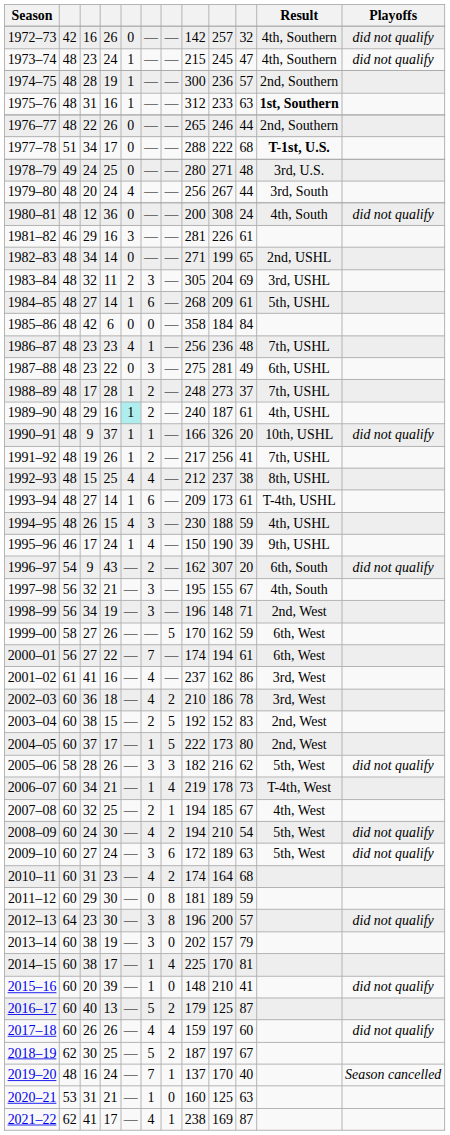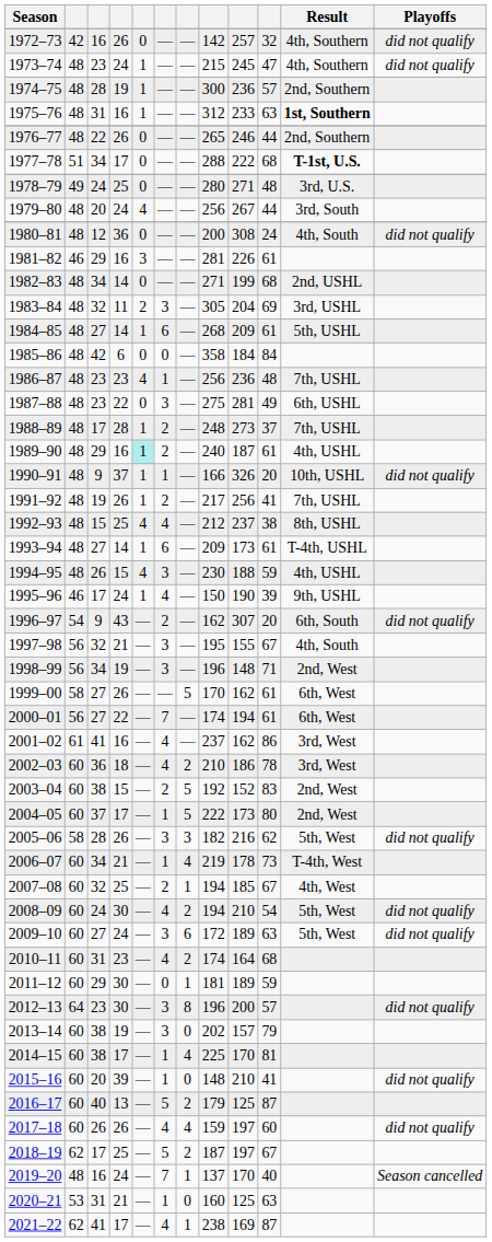 <table class="wikitable" style="text-align:center">
 <tr>
 <th>Season</th>
 <th></th>
 <th></th>
 <th></th>
 <th></th>
 <th></th>
 <th></th>
 <th></th>
 <th></th>
 <th></th>
 <th>Result</th>
 <th>Playoffs</th>
 </tr>
 <tr>
 </tr>
 <tr bgcolor="#eeeeee">
 <td>1972–73</td>
 <td>42</td>
 <td>16</td>
 <td>26</td>
 <td>0</td>
 <td>—</td>
 <td>—</td>
 <td>142</td>
 <td>257</td>
 <td>32</td>
 <td>4th, Southern</td>
 <td><em>did not qualify</em></td>
 </tr>
 <tr>
 <td>1973–74</td>
 <td>48</td>
 <td>23</td>
 <td>24</td>
 <td>1</td>
 <td>—</td>
 <td>—</td>
 <td>215</td>
 <td>245</td>
 <td>47</td>
 <td>4th, Southern</td>
 <td><em>did not qualify</em></td>
 </tr>
 <tr>
 </tr>
 <tr bgcolor="#eeeeee">
 <td>1974–75</td>
 <td>48</td>
 <td>28</td>
 <td>19</td>
 <td>1</td>
 <td>—</td>
 <td>—</td>
 <td>300</td>
 <td>236</td>
 <td>57</td>
 <td>2nd, Southern</td>
 <td></td>
 </tr>
 <tr>
 <td>1975–76</td>
 <td>48</td>
 <td>31</td>
 <td>16</td>
 <td>1</td>
 <td>—</td>
 <td>—</td>
 <td>312</td>
 <td>233</td>
 <td>63</td>
 <td><strong>1st, Southern</strong></td>
 <td></td>
 </tr>
 <tr>
 </tr>
 <tr bgcolor="#eeeeee">
 <td>1976–77</td>
 <td>48</td>
 <td>22</td>
 <td>26</td>
 <td>0</td>
 <td>—</td>
 <td>—</td>
 <td>265</td>
 <td>246</td>
 <td>44</td>
 <td>2nd, Southern</td>
 <td></td>
 </tr>
 <tr>
 <td>1977–78</td>
 <td>51</td>
 <td>34</td>
 <td>17</td>
 <td>0</td>
 <td>—</td>
 <td>—</td>
 <td>288</td>
 <td>222</td>
 <td>68</td>
 <td><strong>T-1st, U.S.</strong></td>
 <td></td>
 </tr>
 <tr>
 </tr>
 <tr bgcolor="#eeeeee">
 <td>1978–79</td>
 <td>49</td>
 <td>24</td>
 <td>25</td>
 <td>0</td>
 <td>—</td>
 <td>—</td>
 <td>280</td>
 <td>271</td>
 <td>48</td>
 <td>3rd, U.S.</td>
 <td></td>
 </tr>
 <tr>
 <td>1979–80</td>
 <td>48</td>
 <td>20</td>
 <td>24</td>
 <td>4</td>
 <td>—</td>
 <td>—</td>
 <td>256</td>
 <td>267</td>
 <td>44</td>
 <td>3rd, South</td>
 <td></td>
 </tr>
 <tr>
 </tr>
 <tr bgcolor="#eeeeee">
 <td>1980–81</td>
 <td>48</td>
 <td>12</td>
 <td>36</td>
 <td>0</td>
 <td>—</td>
 <td>—</td>
 <td>200</td>
 <td>308</td>
 <td>24</td>
 <td>4th, South</td>
 <td><em>did not qualify</em></td>
 </tr>
 <tr>
 <td>1981–82</td>
 <td>46</td>
 <td>29</td>
 <td>16</td>
 <td>3</td>
 <td>—</td>
 <td>—</td>
 <td>281</td>
 <td>226</td>
 <td>61</td>
 <td></td>
 <td></td>
 </tr>
 <tr bgcolor="#eeeeee">
 <td>1982–83</td>
 <td>48</td>
 <td>34</td>
 <td>14</td>
 <td>0</td>
 <td>—</td>
 <td>—</td>
 <td>271</td>
 <td>199</td>
-<td>65</td>
+<td>68</td>
 <td>2nd, USHL</td>
 <td></td>
 </tr>
 <tr>
 <td>1983–84</td>
 <td>48</td>
 <td>32</td>
 <td>11</td>
 <td>2</td>
 <td>3</td>
 <td>—</td>
 <td>305</td>
 <td>204</td>
 <td>69</td>
 <td>3rd, USHL</td>
 <td></td>
 </tr>
 <tr bgcolor="#eeeeee">
 <td>1984–85</td>
 <td>48</td>
 <td>27</td>
 <td>14</td>
 <td>1</td>
 <td>6</td>
 <td>—</td>
 <td>268</td>
 <td>209</td>
 <td>61</td>
 <td>5th, USHL</td>
 <td></td>
 </tr>
 <tr>
 <td>1985–86</td>
 <td>48</td>
 <td>42</td>
 <td>6</td>
 <td>0</td>
 <td>0</td>
 <td>—</td>
 <td>358</td>
 <td>184</td>
 <td>84</td>
 <td></td>
 <td></td>
 </tr>
 <tr bgcolor="#eeeeee">
 <td>1986–87</td>
 <td>48</td>
 <td>23</td>
 <td>23</td>
 <td>4</td>
 <td>1</td>
 <td>—</td>
 <td>256</td>
 <td>236</td>
 <td>48</td>
 <td>7th, USHL</td>
 <td></td>
 </tr>
 <tr>
 <td>1987–88</td>
 <td>48</td>
 <td>23</td>
 <td>22</td>
 <td>0</td>
 <td>3</td>
 <td>—</td>
 <td>275</td>
 <td>281</td>
 <td>49</td>
 <td>6th, USHL</td>
 <td></td>
 </tr>
 <tr bgcolor="#eeeeee">
 <td>1988–89</td>
 <td>48</td>
 <td>17</td>
 <td>28</td>
 <td>1</td>
 <td>2</td>
 <td>—</td>
 <td>248</td>
 <td>273</td>
 <td>37</td>
 <td>7th, USHL</td>
 <td></td>
 </tr>
 <tr>
 <td>1989–90</td>
 <td>48</td>
 <td>29</td>
 <td>16</td>
 <td style="background: paleturquoise;">1</td>
 <td>2</td>
 <td>—</td>
 <td>240</td>
 <td>187</td>
 <td>61</td>
 <td>4th, USHL</td>
 <td></td>
 </tr>
 <tr bgcolor="#eeeeee">
 <td>1990–91</td>
 <td>48</td>
 <td>9</td>
 <td>37</td>
 <td>1</td>
 <td>1</td>
 <td>—</td>
 <td>166</td>
 <td>326</td>
 <td>20</td>
 <td>10th, USHL</td>
 <td><em>did not qualify</em></td>
 </tr>
 <tr>
 <td>1991–92</td>
 <td>48</td>
 <td>19</td>
 <td>26</td>
 <td>1</td>
 <td>2</td>
 <td>—</td>
 <td>217</td>
 <td>256</td>
 <td>41</td>
 <td>7th, USHL</td>
 <td></td>
 </tr>
 <tr bgcolor="#eeeeee">
 <td>1992–93</td>
 <td>48</td>
 <td>15</td>
 <td>25</td>
 <td>4</td>
 <td>4</td>
 <td>—</td>
 <td>212</td>
 <td>237</td>
 <td>38</td>
 <td>8th, USHL</td>
 <td></td>
 </tr>
 <tr>
 <td>1993–94</td>
 <td>48</td>
 <td>27</td>
 <td>14</td>
 <td>1</td>
 <td>6</td>
 <td>—</td>
 <td>209</td>
 <td>173</td>
 <td>61</td>
 <td>T-4th, USHL</td>
 <td></td>
 </tr>
 <tr bgcolor="#eeeeee">
 <td>1994–95</td>
 <td>48</td>
 <td>26</td>
 <td>15</td>
 <td>4</td>
 <td>3</td>
 <td>—</td>
 <td>230</td>
 <td>188</td>
 <td>59</td>
 <td>4th, USHL</td>
 <td></td>
 </tr>
 <tr>
 <td>1995–96</td>
 <td>46</td>
 <td>17</td>
 <td>24</td>
 <td>1</td>
 <td>4</td>
 <td>—</td>
 <td>150</td>
 <td>190</td>
 <td>39</td>
 <td>9th, USHL</td>
 <td></td>
 </tr>
 <tr bgcolor="#eeeeee">
 <td>1996–97</td>
 <td>54</td>
 <td>9</td>
 <td>43</td>
 <td>—</td>
 <td>2</td>
 <td>—</td>
 <td>162</td>
 <td>307</td>
 <td>20</td>
 <td>6th, South</td>
 <td><em>did not qualify</em></td>
 </tr>
 <tr>
 <td>1997–98</td>
 <td>56</td>
 <td>32</td>
 <td>21</td>
 <td>—</td>
 <td>3</td>
 <td>—</td>
 <td>195</td>
 <td>155</td>
 <td>67</td>
 <td>4th, South</td>
 <td></td>
 </tr>
 <tr bgcolor="#eeeeee">
 <td>1998–99</td>
 <td>56</td>
 <td>34</td>
 <td>19</td>
 <td>—</td>
 <td>3</td>
 <td>—</td>
 <td>196</td>
 <td>148</td>
 <td>71</td>
 <td>2nd, West</td>
 <td></td>
 </tr>
 <tr>
 <td>1999–00</td>
 <td>58</td>
 <td>27</td>
 <td>26</td>
 <td>—</td>
 <td>—</td>
 <td>5</td>
 <td>170</td>
 <td>162</td>
-<td>59</td>
+<td>61</td>
 <td>6th, West</td>
 <td></td>
 </tr>
 <tr bgcolor="#eeeeee">
 <td>2000–01</td>
 <td>56</td>
 <td>27</td>
 <td>22</td>
 <td>—</td>
 <td>7</td>
 <td>—</td>
 <td>174</td>
 <td>194</td>
 <td>61</td>
 <td>6th, West</td>
 <td></td>
 </tr>
 <tr>
 <td>2001–02</td>
 <td>61</td>
 <td>41</td>
 <td>16</td>
 <td>—</td>
 <td>4</td>
 <td>—</td>
 <td>237</td>
 <td>162</td>
 <td>86</td>
 <td>3rd, West</td>
 <td></td>
 </tr>
 <tr bgcolor="#eeeeee">
 <td>2002–03</td>
 <td>60</td>
 <td>36</td>
 <td>18</td>
 <td>—</td>
 <td>4</td>
 <td>2</td>
 <td>210</td>
 <td>186</td>
 <td>78</td>
 <td>3rd, West</td>
 <td></td>
 </tr>
 <tr>
 <td>2003–04</td>
 <td>60</td>
 <td>38</td>
 <td>15</td>
 <td>—</td>
 <td>2</td>
 <td>5</td>
 <td>192</td>
 <td>152</td>
 <td>83</td>
 <td>2nd, West</td>
 <td></td>
 </tr>
 <tr bgcolor="#eeeeee">
 <td>2004–05</td>
 <td>60</td>
 <td>37</td>
 <td>17</td>
 <td>—</td>
 <td>1</td>
 <td>5</td>
 <td>222</td>
 <td>173</td>
 <td>80</td>
 <td>2nd, West</td>
 <td></td>
 </tr>
 <tr>
 <td>2005–06</td>
 <td>58</td>
 <td>28</td>
 <td>26</td>
 <td>—</td>
 <td>3</td>
 <td>3</td>
 <td>182</td>
 <td>216</td>
 <td>62</td>
 <td>5th, West</td>
 <td><em>did not qualify</em></td>
 </tr>
 <tr bgcolor="#eeeeee">
 <td>2006–07</td>
 <td>60</td>
 <td>34</td>
 <td>21</td>
 <td>—</td>
 <td>1</td>
 <td>4</td>
 <td>219</td>
 <td>178</td>
 <td>73</td>
 <td>T-4th, West</td>
 <td></td>
 </tr>
 <tr>
 <td>2007–08</td>
 <td>60</td>
 <td>32</td>
 <td>25</td>
 <td>—</td>
 <td>2</td>
 <td>1</td>
 <td>194</td>
 <td>185</td>
 <td>67</td>
 <td>4th, West</td>
 <td></td>
 </tr>
 <tr bgcolor="#eeeeee">
 <td>2008–09</td>
 <td>60</td>
 <td>24</td>
 <td>30</td>
 <td>—</td>
 <td>4</td>
 <td>2</td>
 <td>194</td>
 <td>210</td>
 <td>54</td>
 <td>5th, West</td>
 <td><em>did not qualify</em></td>
 </tr>
 <tr>
 <td>2009–10</td>
 <td>60</td>
 <td>27</td>
 <td>24</td>
 <td>—</td>
 <td>3</td>
 <td>6</td>
 <td>172</td>
 <td>189</td>
 <td>63</td>
 <td>5th, West</td>
 <td><em>did not qualify</em></td>
 </tr>
 <tr bgcolor="#eeeeee">
 <td>2010–11</td>
 <td>60</td>
 <td>31</td>
 <td>23</td>
 <td>—</td>
 <td>4</td>
 <td>2</td>
 <td>174</td>
 <td>164</td>
 <td>68</td>
 <td></td>
 <td></td>
 </tr>
 <tr>
 <td>2011–12</td>
 <td>60</td>
 <td>29</td>
 <td>30</td>
 <td>—</td>
 <td>0</td>
-<td>8</td>
+<td>1</td>
 <td>181</td>
 <td>189</td>
 <td>59</td>
 <td></td>
 <td></td>
 </tr>
 <tr bgcolor="#eeeeee">
 <td>2012–13</td>
 <td>64</td>
 <td>23</td>
 <td>30</td>
 <td>—</td>
 <td>3</td>
 <td>8</td>
 <td>196</td>
 <td>200</td>
 <td>57</td>
 <td></td>
 <td><em>did not qualify</em></td>
 </tr>
 <tr>
 <td>2013–14</td>
 <td>60</td>
 <td>38</td>
 <td>19</td>
 <td>—</td>
 <td>3</td>
 <td>0</td>
 <td>202</td>
 <td>157</td>
 <td>79</td>
 <td></td>
 <td></td>
 </tr>
 <tr bgcolor="#eeeeee">
 <td>2014–15</td>
 <td>60</td>
 <td>38</td>
 <td>17</td>
 <td>—</td>
 <td>1</td>
 <td>4</td>
 <td>225</td>
 <td>170</td>
 <td>81</td>
 <td></td>
 <td></td>
 </tr>
 <tr>
 <td><a href='#'>2015–16</a></td>
 <td>60</td>
 <td>20</td>
 <td>39</td>
 <td>—</td>
 <td>1</td>
 <td>0</td>
 <td>148</td>
 <td>210</td>
 <td>41</td>
 <td></td>
 <td><em>did not qualify</em></td>
 </tr>
 <tr bgcolor="#eeeeee">
 <td><a href='#'>2016–17</a></td>
 <td>60</td>
 <td>40</td>
 <td>13</td>
 <td>—</td>
 <td>5</td>
 <td>2</td>
 <td>179</td>
 <td>125</td>
 <td>87</td>
 <td></td>
 <td></td>
 </tr>
 <tr>
 <td><a href='#'>2017–18</a></td>
 <td>60</td>
 <td>26</td>
 <td>26</td>
 <td>—</td>
 <td>4</td>
 <td>4</td>
 <td>159</td>
 <td>197</td>
 <td>60</td>
 <td></td>
 <td><em>did not qualify</em></td>
 </tr>
 <tr>
 <td><a href='#'>2018–19</a></td>
 <td>62</td>
-<td>30</td>
+<td>17</td>
 <td>25</td>
 <td>—</td>
 <td>5</td>
 <td>2</td>
 <td>187</td>
 <td>197</td>
 <td>67</td>
 <td></td>
 <td></td>
 </tr>
 <tr>
 <td><a href='#'>2019–20</a></td>
 <td>48</td>
 <td>16</td>
 <td>24</td>
 <td>—</td>
 <td>7</td>
 <td>1</td>
 <td>137</td>
 <td>170</td>
 <td>40</td>
 <td></td>
 <td><em>Season cancelled</em></td>
 </tr>
 <tr>
 <td><a href='#'>2020–21</a></td>
 <td>53</td>
 <td>31</td>
 <td>21</td>
 <td>—</td>
 <td>1</td>
 <td>0</td>
 <td>160</td>
 <td>125</td>
 <td>63</td>
 <td></td>
 <td></td>
 </tr>
 <tr>
 <td><a href='#'>2021–22</a></td>
 <td>62</td>
 <td>41</td>
 <td>17</td>
 <td>—</td>
 <td>4</td>
 <td>1</td>
 <td>238</td>
 <td>169</td>
 <td>87</td>
 <td></td>
 <td></td>
 </tr>
 </table>
